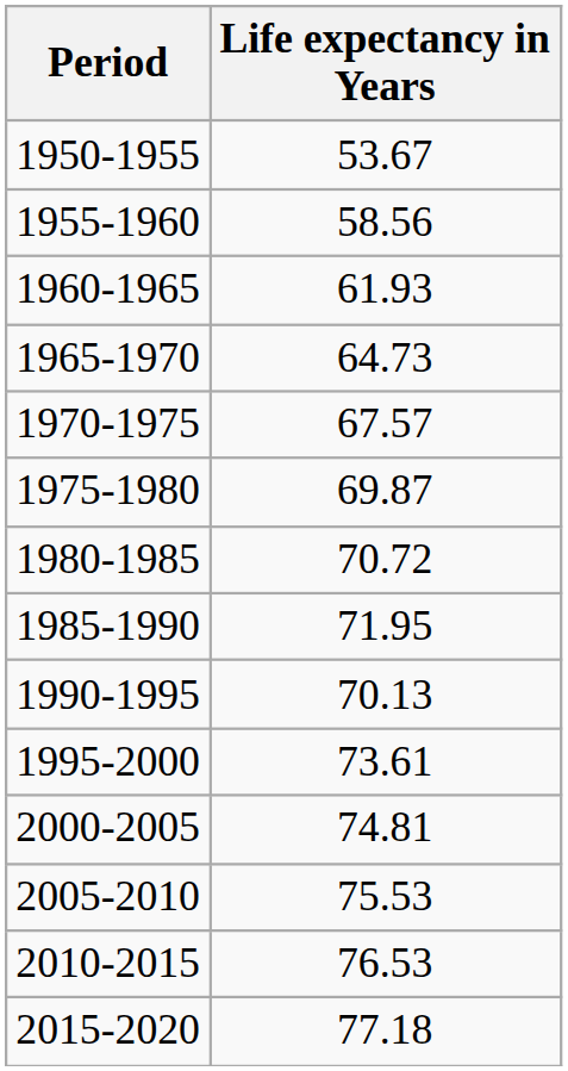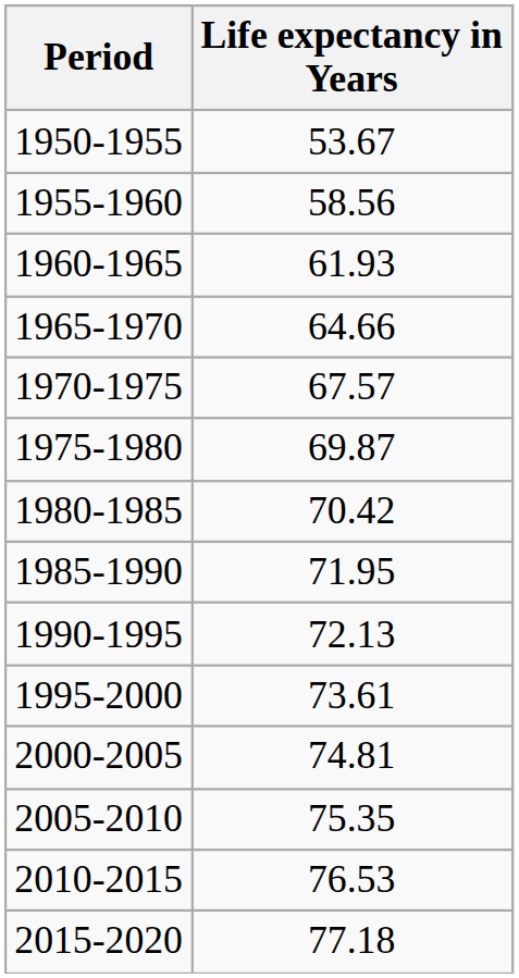 <table class="wikitable" style="text-align: center;">
 <tr>
 <th>Period</th>
 <th>Life expectancy in<br>Years</th>
 </tr>
 <tr>
 <td>1950-1955</td>
 <td>53.67</td>
 </tr>
 <tr>
 <td>1955-1960</td>
 <td> 58.56</td>
 </tr>
 <tr>
 <td>1960-1965</td>
 <td> 61.93</td>
 </tr>
 <tr>
 <td>1965-1970</td>
-<td> 64.73</td>
+<td> 64.66</td>
 </tr>
 <tr>
 <td>1970-1975</td>
 <td> 67.57</td>
 </tr>
 <tr>
 <td>1975-1980</td>
 <td> 69.87</td>
 </tr>
 <tr>
 <td>1980-1985</td>
-<td> 70.72</td>
+<td> 70.42</td>
 </tr>
 <tr>
 <td>1985-1990</td>
 <td> 71.95</td>
 </tr>
 <tr>
 <td>1990-1995</td>
-<td> 70.13</td>
+<td> 72.13</td>
 </tr>
 <tr>
 <td>1995-2000</td>
 <td> 73.61</td>
 </tr>
 <tr>
 <td>2000-2005</td>
 <td> 74.81</td>
 </tr>
 <tr>
 <td>2005-2010</td>
-<td> 75.53</td>
+<td> 75.35</td>
 </tr>
 <tr>
 <td>2010-2015</td>
 <td> 76.53</td>
 </tr>
 <tr>
 <td>2015-2020</td>
 <td> 77.18</td>
 </tr>
 </table>
